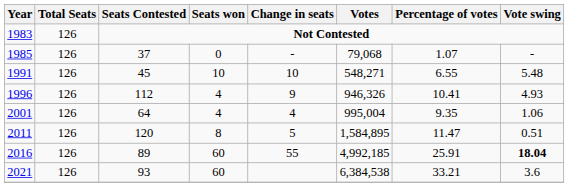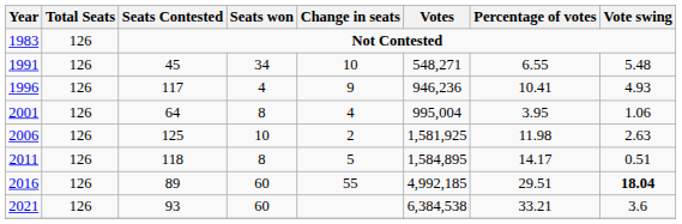 <table class="wikitable sortable" style="text-align:center">
 <tr>
 <th>Year</th>
 <th>Total Seats</th>
 <th>Seats Contested</th>
 <th>Seats won</th>
 <th>Change in seats</th>
 <th>Votes</th>
 <th>Percentage of votes</th>
 <th>Vote swing</th>
 </tr>
 <tr>
 <td><a href='#'>1983</a></td>
 <td>126</td>
 <td Colspan=6><strong>Not Contested</strong></td>
 </tr>
 <tr>
-<td><a href='#'>1985</a></td>
-<td>126</td>
-<td>37</td>
-<td>0</td>
-<td>-</td>
-<td>79,068</td>
-<td>1.07</td>
-<td>-</td>
-</tr>
-<tr>
 <td><a href='#'>1991</a></td>
 <td>126</td>
 <td>45</td>
-<td>10</td>
+<td>34</td>
 <td>10</td>
 <td>548,271</td>
 <td>6.55</td>
 <td>5.48</td>
 </tr>
 <tr>
 <td><a href='#'>1996</a></td>
 <td>126</td>
-<td>112</td>
+<td>117</td>
 <td>4</td>
 <td>9</td>
-<td>946,326</td>
+<td>946,236</td>
 <td>10.41</td>
 <td>4.93</td>
 </tr>
 <tr>
 <td><a href='#'>2001</a></td>
 <td>126</td>
 <td>64</td>
-<td>4</td>
+<td>8</td>
 <td>4</td>
 <td>995,004</td>
-<td>9.35</td>
+<td>3.95</td>
 <td>1.06</td>
+</tr>
+<tr>
+<td><a href='#'>2006</a></td>
+<td>126</td>
+<td>125</td>
+<td>10</td>
+<td>2</td>
+<td>1,581,925</td>
+<td>11.98</td>
+<td>2.63</td>
 </tr>
 <tr>
 <td><a href='#'>2011</a></td>
 <td>126</td>
-<td>120</td>
+<td>118</td>
 <td>8</td>
 <td>5</td>
 <td>1,584,895</td>
-<td>11.47</td>
+<td>14.17</td>
 <td>0.51</td>
 </tr>
 <tr>
 <td><a href='#'>2016</a></td>
 <td>126</td>
 <td>89</td>
 <td>60</td>
 <td>55</td>
 <td>4,992,185</td>
-<td>25.91</td>
+<td>29.51</td>
 <td><strong>18.04</strong></td>
 </tr>
 <tr>
 <td><a href='#'>2021</a></td>
 <td>126</td>
 <td>93</td>
 <td>60</td>
 <td></td>
 <td>6,384,538</td>
 <td>33.21</td>
 <td>3.6</td>
 </tr>
 <tr>
 </tr>
 </table>
